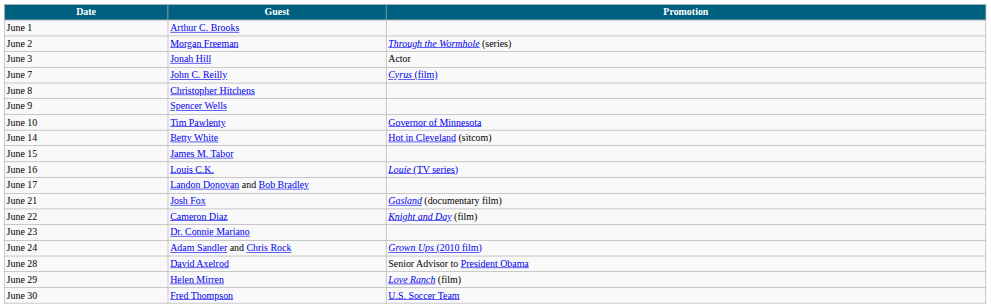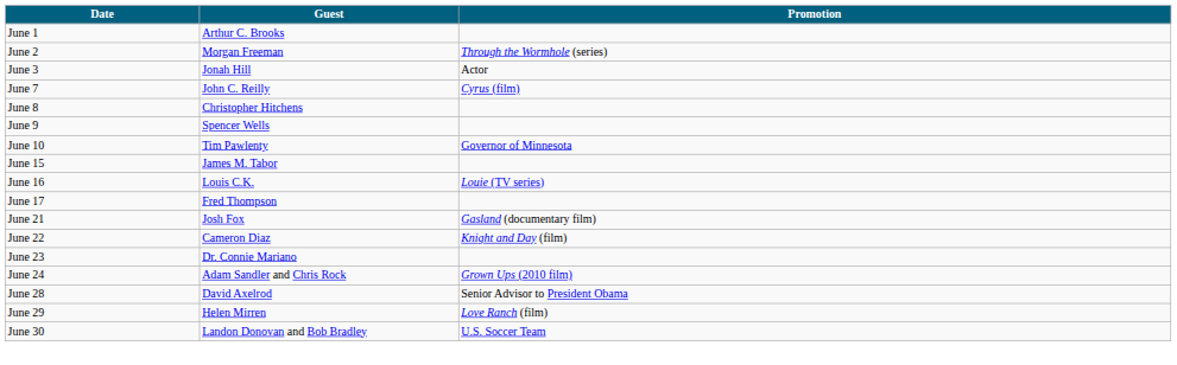 <table class="wikitable" width="100%">
 <tr bgcolor="#CCCCCC">
 <th width="15%" style="background:#006080; color:#FFFFFF">Date</th>
 <th width="20%" style="background:#006080; color:#FFFFFF">Guest</th>
 <th width="55%" style="background:#006080; color:#FFFFFF">Promotion</th>
 </tr>
 <tr>
 <td width=60pt>June 1</td>
 <td><a href='#'>Arthur C. Brooks</a></td>
 <td></td>
 </tr>
 <tr>
 <td>June 2</td>
 <td><a href='#'>Morgan Freeman</a></td>
 <td><em><a href='#'>Through the Wormhole</a></em> (series)</td>
 </tr>
 <tr>
 <td>June 3</td>
 <td><a href='#'>Jonah Hill</a></td>
 <td>Actor</td>
 </tr>
 <tr>
 <td>June 7</td>
 <td><a href='#'>John C. Reilly</a></td>
 <td><a href='#'><em>Cyrus</em> (film)</a></td>
 </tr>
 <tr>
 <td>June 8</td>
 <td><a href='#'>Christopher Hitchens</a></td>
 <td></td>
 </tr>
 <tr>
 <td>June 9</td>
 <td><a href='#'>Spencer Wells</a></td>
 <td></td>
 </tr>
 <tr>
 <td>June 10</td>
 <td><a href='#'>Tim Pawlenty</a></td>
 <td><a href='#'>Governor of Minnesota</a></td>
 </tr>
 <tr>
-<td>June 14</td>
-<td><a href='#'>Betty White</a></td>
-<td><a href='#'>Hot in Cleveland</a> (sitcom)</td>
-</tr>
-<tr>
 <td>June 15</td>
 <td><a href='#'>James M. Tabor</a></td>
 <td></td>
 </tr>
 <tr>
 <td>June 16</td>
 <td><a href='#'>Louis C.K.</a></td>
 <td><a href='#'><em>Louie</em> (TV series)</a></td>
 </tr>
 <tr>
 <td>June 17</td>
-<td><a href='#'>Landon Donovan</a> and <a href='#'>Bob Bradley</a></td>
+<td><a href='#'>Fred Thompson</a></td>
 <td></td>
 </tr>
 <tr>
 <td>June 21</td>
 <td><a href='#'>Josh Fox</a></td>
 <td><em><a href='#'>Gasland</a></em> (documentary film)</td>
 </tr>
 <tr>
 <td>June 22</td>
 <td><a href='#'>Cameron Diaz</a></td>
 <td><em><a href='#'>Knight and Day</a></em> (film)</td>
 </tr>
 <tr>
 <td>June 23</td>
 <td><a href='#'>Dr. Connie Mariano</a></td>
 <td></td>
 </tr>
 <tr>
 <td>June 24</td>
 <td><a href='#'>Adam Sandler</a> and <a href='#'>Chris Rock</a></td>
 <td><a href='#'><em>Grown Ups</em> (2010 film)</a></td>
 </tr>
 <tr>
 <td>June 28</td>
 <td><a href='#'>David Axelrod</a></td>
 <td>Senior Advisor to <a href='#'>President Obama</a></td>
 </tr>
 <tr>
 <td>June 29</td>
 <td><a href='#'>Helen Mirren</a></td>
 <td><em><a href='#'>Love Ranch</a></em> (film)</td>
 </tr>
 <tr>
 <td>June 30</td>
-<td><a href='#'>Fred Thompson</a></td>
+<td><a href='#'>Landon Donovan</a> and <a href='#'>Bob Bradley</a></td>
 <td><a href='#'>U.S. Soccer Team</a></td>
 </tr>
 </table>
